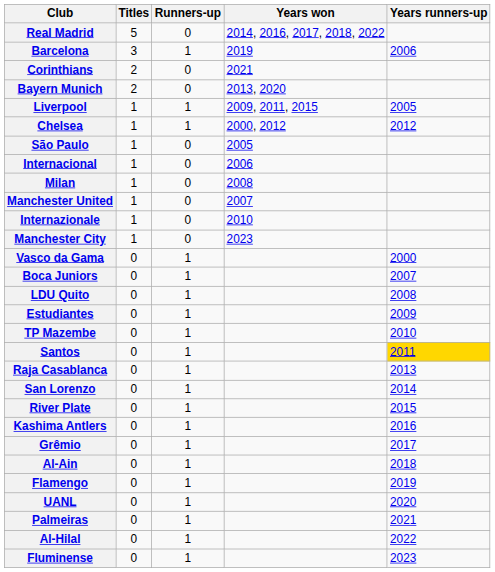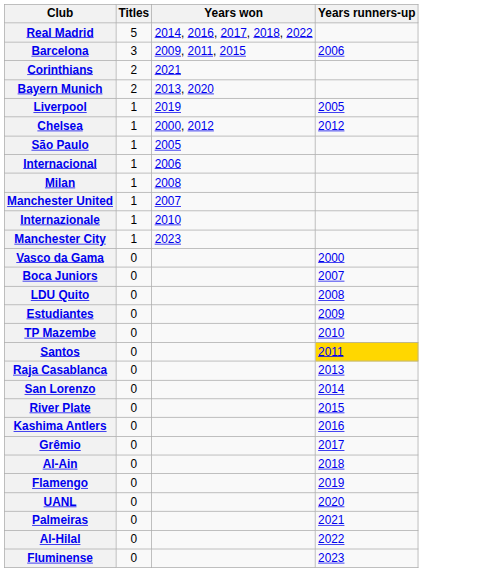 <table class="wikitable plainrowheaders sortable">
 <tr>
 <th scope="col">Club</th>
 <th scope="col">Titles</th>
-<th scope="col">Runners-up</th>
 <th scope="col">Years won</th>
 <th scope="col">Years runners-up</th>
 </tr>
 <tr>
 <th align="left" scope="row"> <a href='#'>Real Madrid</a></th>
 <td align="center">5</td>
-<td align="center">0</td>
 <td><a href='#'>2014</a>, <a href='#'>2016</a>, <a href='#'>2017</a>, <a href='#'>2018</a>, <a href='#'>2022</a></td>
 <td align="center"></td>
 </tr>
 <tr>
 <th align="left" scope="row"> <a href='#'>Barcelona</a></th>
 <td align="center">3</td>
-<td align="center">1</td>
-<td><a href='#'>2019</a></td>
+<td><a href='#'>2009</a>, <a href='#'>2011</a>, <a href='#'>2015</a></td>
 <td><a href='#'>2006</a></td>
 </tr>
 <tr>
 <th align="left" scope="row"> <a href='#'>Corinthians</a></th>
 <td align="center">2</td>
-<td align="center">0</td>
 <td><a href='#'>2021</a></td>
 <td align="center"></td>
 </tr>
 <tr>
 <th align="left" scope="row"> <a href='#'>Bayern Munich</a></th>
 <td align="center">2</td>
-<td align="center">0</td>
 <td><a href='#'>2013</a>, <a href='#'>2020</a></td>
 <td align="center"></td>
 </tr>
 <tr>
 <th align="left" scope="row"> <a href='#'>Liverpool</a></th>
 <td align="center">1</td>
-<td align="center">1</td>
-<td><a href='#'>2009</a>, <a href='#'>2011</a>, <a href='#'>2015</a></td>
+<td><a href='#'>2019</a></td>
 <td><a href='#'>2005</a></td>
 </tr>
 <tr>
 <th align="left" scope="row"> <a href='#'>Chelsea</a></th>
-<td align="center">1</td>
 <td align="center">1</td>
 <td><a href='#'>2000</a>, <a href='#'>2012</a></td>
 <td><a href='#'>2012</a></td>
 </tr>
 <tr>
 <th align="left" scope="row"> <a href='#'>São Paulo</a></th>
 <td align="center">1</td>
-<td align="center">0</td>
 <td><a href='#'>2005</a></td>
 <td align="center"></td>
 </tr>
 <tr>
 <th align="left" scope="row"> <a href='#'>Internacional</a></th>
 <td align="center">1</td>
-<td align="center">0</td>
 <td><a href='#'>2006</a></td>
 <td align="center"></td>
 </tr>
 <tr>
 <th align="left" scope="row"> <a href='#'>Milan</a></th>
 <td align="center">1</td>
-<td align="center">0</td>
 <td><a href='#'>2008</a></td>
 <td align="center"></td>
 </tr>
 <tr>
 <th align="left" scope="row"> <a href='#'>Manchester United</a></th>
 <td align="center">1</td>
-<td align="center">0</td>
 <td><a href='#'>2007</a></td>
 <td align="center"></td>
 </tr>
 <tr>
 <th align="left" scope="row"> <a href='#'>Internazionale</a></th>
 <td align="center">1</td>
-<td align="center">0</td>
 <td><a href='#'>2010</a></td>
 <td align="center"></td>
 </tr>
 <tr>
 <th align="left" scope="row"> <a href='#'>Manchester City</a></th>
 <td align="center">1</td>
-<td align="center">0</td>
 <td><a href='#'>2023</a></td>
 <td align="center"></td>
 </tr>
 <tr>
 <th align="left" scope="row"> <a href='#'>Vasco da Gama</a></th>
 <td align="center">0</td>
-<td align="center">1</td>
 <td align="center"></td>
 <td><a href='#'>2000</a></td>
 </tr>
 <tr>
 <th align="left" scope="row"> <a href='#'>Boca Juniors</a></th>
 <td align="center">0</td>
-<td align="center">1</td>
 <td align="center"></td>
 <td><a href='#'>2007</a></td>
 </tr>
 <tr>
 <th align="left" scope="row"> <a href='#'>LDU Quito</a></th>
 <td align="center">0</td>
-<td align="center">1</td>
 <td align="center"></td>
 <td><a href='#'>2008</a></td>
 </tr>
 <tr>
 <th align="left" scope="row"> <a href='#'>Estudiantes</a></th>
 <td align="center">0</td>
-<td align="center">1</td>
 <td align="center"></td>
 <td><a href='#'>2009</a></td>
 </tr>
 <tr>
 <th align="left" scope="row"> <a href='#'>TP Mazembe</a></th>
 <td align="center">0</td>
-<td align="center">1</td>
 <td align="center"></td>
 <td><a href='#'>2010</a></td>
 </tr>
 <tr>
 <th align="left" scope="row"> <a href='#'>Santos</a></th>
 <td align="center">0</td>
-<td align="center">1</td>
 <td align="center"></td>
 <td style="background: gold;"><a href='#'>2011</a></td>
 </tr>
 <tr>
 <th align="left" scope="row"> <a href='#'>Raja Casablanca</a></th>
 <td align="center">0</td>
-<td align="center">1</td>
 <td align="center"></td>
 <td><a href='#'>2013</a></td>
 </tr>
 <tr>
 <th align="left" scope="row"> <a href='#'>San Lorenzo</a></th>
 <td align="center">0</td>
-<td align="center">1</td>
 <td align="center"></td>
 <td><a href='#'>2014</a></td>
 </tr>
 <tr>
 <th align="left" scope="row"> <a href='#'>River Plate</a></th>
 <td align="center">0</td>
-<td align="center">1</td>
 <td align="center"></td>
 <td><a href='#'>2015</a></td>
 </tr>
 <tr>
 <th align="left" scope="row"> <a href='#'>Kashima Antlers</a></th>
 <td align="center">0</td>
-<td align="center">1</td>
 <td align="center"></td>
 <td><a href='#'>2016</a></td>
 </tr>
 <tr>
 <th align="left" scope="row"> <a href='#'>Grêmio</a></th>
 <td align="center">0</td>
-<td align="center">1</td>
 <td align="center"></td>
 <td><a href='#'>2017</a></td>
 </tr>
 <tr>
 <th align="left" scope="row"> <a href='#'>Al-Ain</a></th>
 <td align="center">0</td>
-<td align="center">1</td>
 <td align="center"></td>
 <td><a href='#'>2018</a></td>
 </tr>
 <tr>
 <th align="left" scope="row"> <a href='#'>Flamengo</a></th>
 <td align="center">0</td>
-<td align="center">1</td>
 <td align="center"></td>
 <td><a href='#'>2019</a></td>
 </tr>
 <tr>
 <th align="left" scope="row"> <a href='#'>UANL</a></th>
 <td align="center">0</td>
-<td align="center">1</td>
 <td align="center"></td>
 <td><a href='#'>2020</a></td>
 </tr>
 <tr>
 <th align="left" scope="row"> <a href='#'>Palmeiras</a></th>
 <td align="center">0</td>
-<td align="center">1</td>
 <td align="center"></td>
 <td><a href='#'>2021</a></td>
 </tr>
 <tr>
 <th align="left" scope="row"> <a href='#'>Al-Hilal</a></th>
 <td align="center">0</td>
-<td align="center">1</td>
 <td align="center"></td>
 <td><a href='#'>2022</a></td>
 </tr>
 <tr>
 <th align="left" scope="row"> <a href='#'>Fluminense</a></th>
 <td align="center">0</td>
-<td align="center">1</td>
 <td align="center"></td>
 <td><a href='#'>2023</a></td>
 </tr>
 </table>
